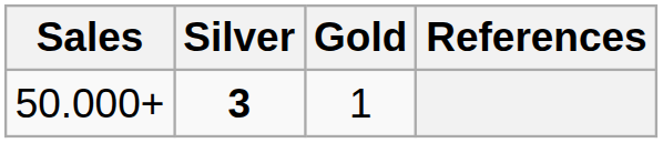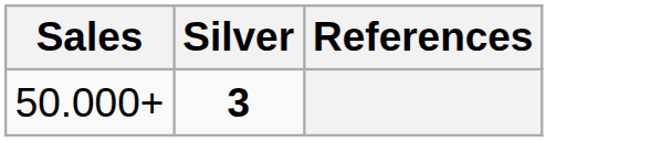 <table class="wikitable">
 <tr>
 <th>Sales</th>
 <th>Silver</th>
-<th>Gold</th>
 <th>References</th>
 </tr>
 <tr>
 <td align="center">50.000+</td>
 <td align="center"><strong>3</strong></td>
-<td align="center">1</td>
 <th align="center"></th>
 </tr>
 </table>
